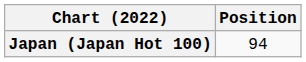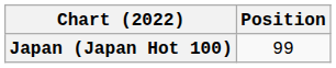 <table class="wikitable plainrowheaders" style="text-align:center">
 <tr>
 <th scope="col">Chart (2022)</th>
 <th scope="col">Position</th>
 </tr>
 <tr>
 <th scope="row">Japan (Japan Hot 100)</th>
-<td>94</td>
+<td>99</td>
 </tr>
 </table>
